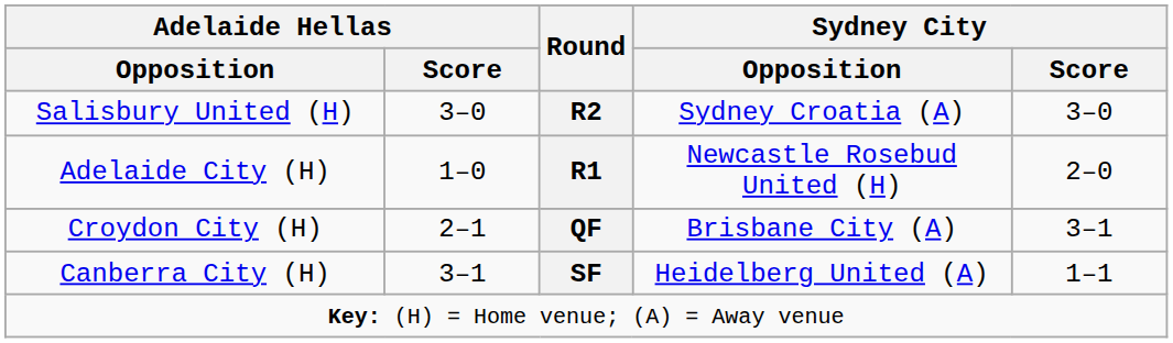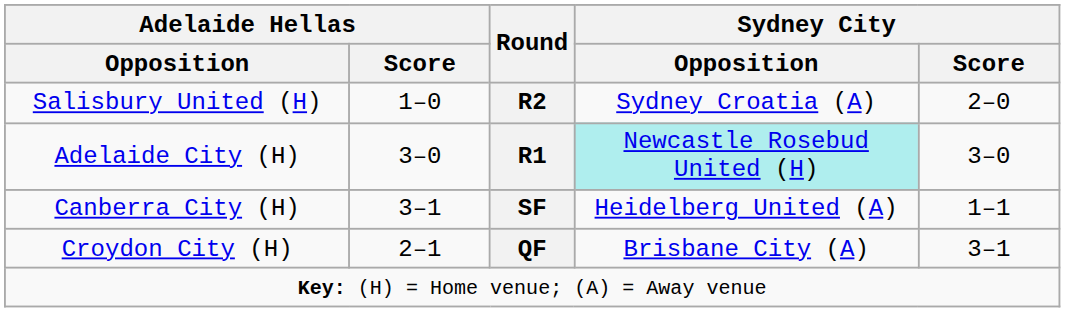 <table class="wikitable plainrowheaders" style="text-align:center;margin:0">
 <tr>
 <th colspan="2">Adelaide Hellas</th>
 <th rowspan="2" style="width:25px">Round</th>
 <th colspan="2">Sydney City</th>
 </tr>
 <tr>
 <th scope="col" style="width:180px">Opposition</th>
 <th scope="col" style="width:70px">Score</th>
 <th scope="col" style="width:180px">Opposition</th>
 <th scope="col" style="width:70px">Score</th>
 </tr>
 <tr>
 <td><a href='#'>Salisbury United</a> (<a href='#'>H</a>)</td>
-<td>3–0</td>
+<td>1–0</td>
 <th scope=row style="text-align:center">R2</th>
 <td><a href='#'>Sydney Croatia</a> (<a href='#'>A</a>)</td>
+<td>2–0</td>
+</tr>
+<tr>
+<td><a href='#'>Adelaide City</a> (H)</td>
+<td>3–0</td>
+<th scope=row style="text-align:center">R1</th>
+<td style="background: paleturquoise;"><a href='#'>Newcastle Rosebud United</a> (<a href='#'>H</a>)</td>
 <td>3–0</td>
 </tr>
 <tr>
-<td><a href='#'>Adelaide City</a> (H)</td>
-<td>1–0</td>
-<th scope=row style="text-align:center">R1</th>
-<td><a href='#'>Newcastle Rosebud United</a> (<a href='#'>H</a>)</td>
-<td>2–0</td>
+<td><a href='#'>Canberra City</a> (H)</td>
+<td>3–1 </td>
+<th scope=row style="text-align:center">SF</th>
+<td><a href='#'>Heidelberg United</a> (<a href='#'>A</a>)</td>
+<td>1–1 <br></td>
 </tr>
 <tr>
 <td><a href='#'>Croydon City</a> (H)</td>
 <td>2–1</td>
 <th scope=row style="text-align:center">QF</th>
 <td><a href='#'>Brisbane City</a> (<a href='#'>A</a>)</td>
 <td>3–1</td>
 </tr>
 <tr>
-<td><a href='#'>Canberra City</a> (H)</td>
-<td>3–1 </td>
-<th scope=row style="text-align:center">SF</th>
-<td><a href='#'>Heidelberg United</a> (<a href='#'>A</a>)</td>
-<td>1–1 <br></td>
-</tr>
-<tr>
 <td colspan="5"><small><strong>Key:</strong> (H) = Home venue; (A) = Away venue</small></td>
 </tr>
 </table>
